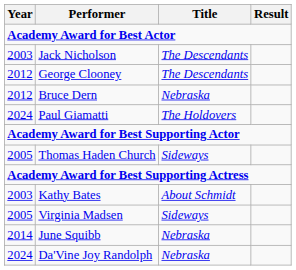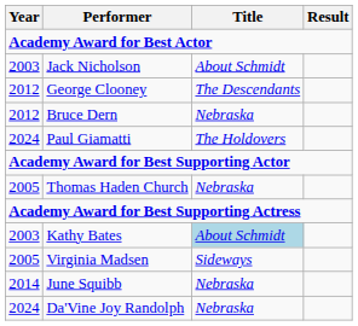 <table class="wikitable">
 <tr>
 <th>Year</th>
 <th>Performer</th>
 <th>Title</th>
 <th>Result</th>
 </tr>
 <tr>
 <td colspan="4"><strong><a href='#'>Academy Award for Best Actor</a></strong></td>
 </tr>
 <tr>
 <td><a href='#'>2003</a></td>
 <td><a href='#'>Jack Nicholson</a></td>
-<td><em><a href='#'>The Descendants</a></em></td>
+<td><em><a href='#'>About Schmidt</a></em></td>
 <td></td>
 </tr>
 <tr>
 <td><a href='#'>2012</a></td>
 <td><a href='#'>George Clooney</a></td>
 <td><em><a href='#'>The Descendants</a></em></td>
 <td></td>
 </tr>
 <tr>
 <td><a href='#'>2012</a></td>
 <td><a href='#'>Bruce Dern</a></td>
 <td><em><a href='#'>Nebraska</a></em></td>
 <td></td>
 </tr>
 <tr>
 <td><a href='#'>2024</a></td>
 <td><a href='#'>Paul Giamatti</a></td>
 <td><em><a href='#'>The Holdovers</a></em></td>
 <td></td>
 </tr>
 <tr>
 <td colspan="4"><strong><a href='#'>Academy Award for Best Supporting Actor</a></strong></td>
 </tr>
 <tr>
 <td><a href='#'>2005</a></td>
 <td><a href='#'>Thomas Haden Church</a></td>
-<td><em><a href='#'>Sideways</a></em></td>
+<td><em><a href='#'>Nebraska</a></em></td>
 <td></td>
 </tr>
 <tr>
 <td colspan="4"><strong><a href='#'>Academy Award for Best Supporting Actress</a></strong></td>
 </tr>
 <tr>
 <td><a href='#'>2003</a></td>
 <td><a href='#'>Kathy Bates</a></td>
-<td><em><a href='#'>About Schmidt</a></em></td>
+<td style="background: lightblue;"><em><a href='#'>About Schmidt</a></em></td>
 <td></td>
 </tr>
 <tr>
 <td><a href='#'>2005</a></td>
 <td><a href='#'>Virginia Madsen</a></td>
 <td><em><a href='#'>Sideways</a></em></td>
 <td></td>
 </tr>
 <tr>
 <td><a href='#'>2014</a></td>
 <td><a href='#'>June Squibb</a></td>
 <td><em><a href='#'>Nebraska</a></em></td>
 <td></td>
 </tr>
 <tr>
 <td><a href='#'>2024</a></td>
 <td><a href='#'>Da'Vine Joy Randolph</a></td>
 <td><em><a href='#'>Nebraska</a></em></td>
 <td></td>
 </tr>
 </table>
